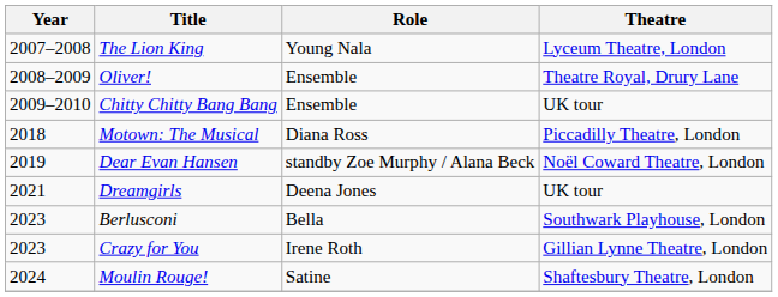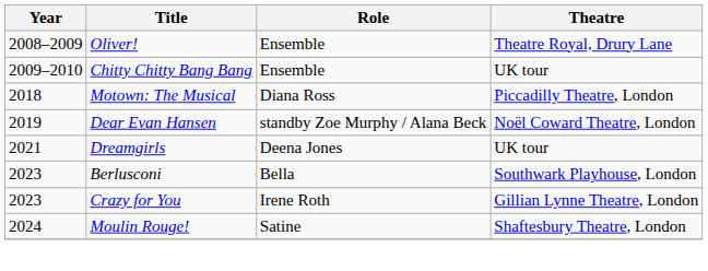 <table class="wikitable sortable">
 <tr>
 <th>Year</th>
 <th>Title</th>
 <th>Role</th>
 <th class="unsortable">Theatre</th>
-</tr>
-<tr>
-<td>2007–2008</td>
-<td><em><a href='#'>The Lion King</a></em></td>
-<td>Young Nala</td>
-<td><a href='#'>Lyceum Theatre, London</a></td>
 </tr>
 <tr>
 <td>2008–2009</td>
 <td><em><a href='#'>Oliver!</a></em></td>
 <td>Ensemble</td>
 <td><a href='#'>Theatre Royal, Drury Lane</a></td>
 </tr>
 <tr>
 <td>2009–2010</td>
 <td><em><a href='#'>Chitty Chitty Bang Bang</a></em></td>
 <td>Ensemble</td>
 <td>UK tour</td>
 </tr>
 <tr>
 <td>2018</td>
 <td><em><a href='#'>Motown: The Musical</a></em></td>
 <td>Diana Ross</td>
 <td><a href='#'>Piccadilly Theatre</a>, London</td>
 </tr>
 <tr>
 <td>2019</td>
 <td><em><a href='#'>Dear Evan Hansen</a></em></td>
 <td>standby Zoe Murphy / Alana Beck</td>
 <td><a href='#'>Noël Coward Theatre</a>, London</td>
 </tr>
 <tr>
 <td>2021</td>
 <td><em><a href='#'>Dreamgirls</a></em></td>
 <td>Deena Jones</td>
 <td>UK tour</td>
 </tr>
 <tr>
 <td>2023</td>
 <td><em>Berlusconi</em></td>
 <td>Bella</td>
 <td><a href='#'>Southwark Playhouse</a>, London</td>
 </tr>
 <tr>
 <td>2023</td>
 <td><em><a href='#'>Crazy for You</a></em></td>
 <td>Irene Roth</td>
 <td><a href='#'>Gillian Lynne Theatre</a>, London</td>
 </tr>
 <tr>
 <td>2024</td>
 <td><em><a href='#'>Moulin Rouge!</a></em></td>
 <td>Satine</td>
 <td><a href='#'>Shaftesbury Theatre</a>, London</td>
 </tr>
 <tr>
 </tr>
 </table>
